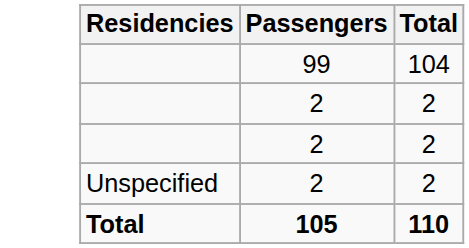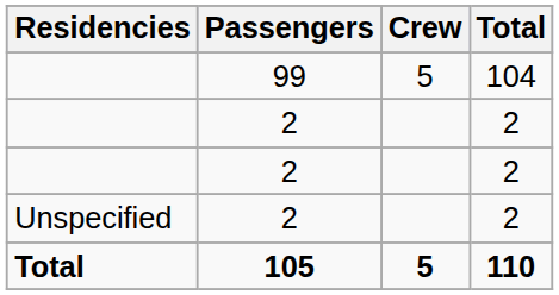 <table class="wikitable" style="float:right; font-size:85%; text-align:center;">
 <tr style="background:#ccf;">
 <th>Residencies</th>
 <th>Passengers</th>
+<th>Crew</th>
 <th>Total</th>
 </tr>
 <tr valign=top>
 <td align="left"></td>
 <td>99</td>
+<td>5</td>
 <td>104</td>
 </tr>
 <tr valign=top>
 <td align="left"></td>
 <td>2</td>
+<td></td>
 <td>2</td>
 </tr>
 <tr valign=top>
 <td align="left"></td>
 <td>2</td>
+<td></td>
 <td>2</td>
 </tr>
 <tr valign=top>
 <td align="left">Unspecified</td>
 <td>2</td>
+<td></td>
 <td>2</td>
 </tr>
 <tr valign=top>
 <td align="left"><strong>Total</strong></td>
 <td><strong>105</strong></td>
+<td><strong>5</strong></td>
 <td><strong>110</strong></td>
 </tr>
 </table>
